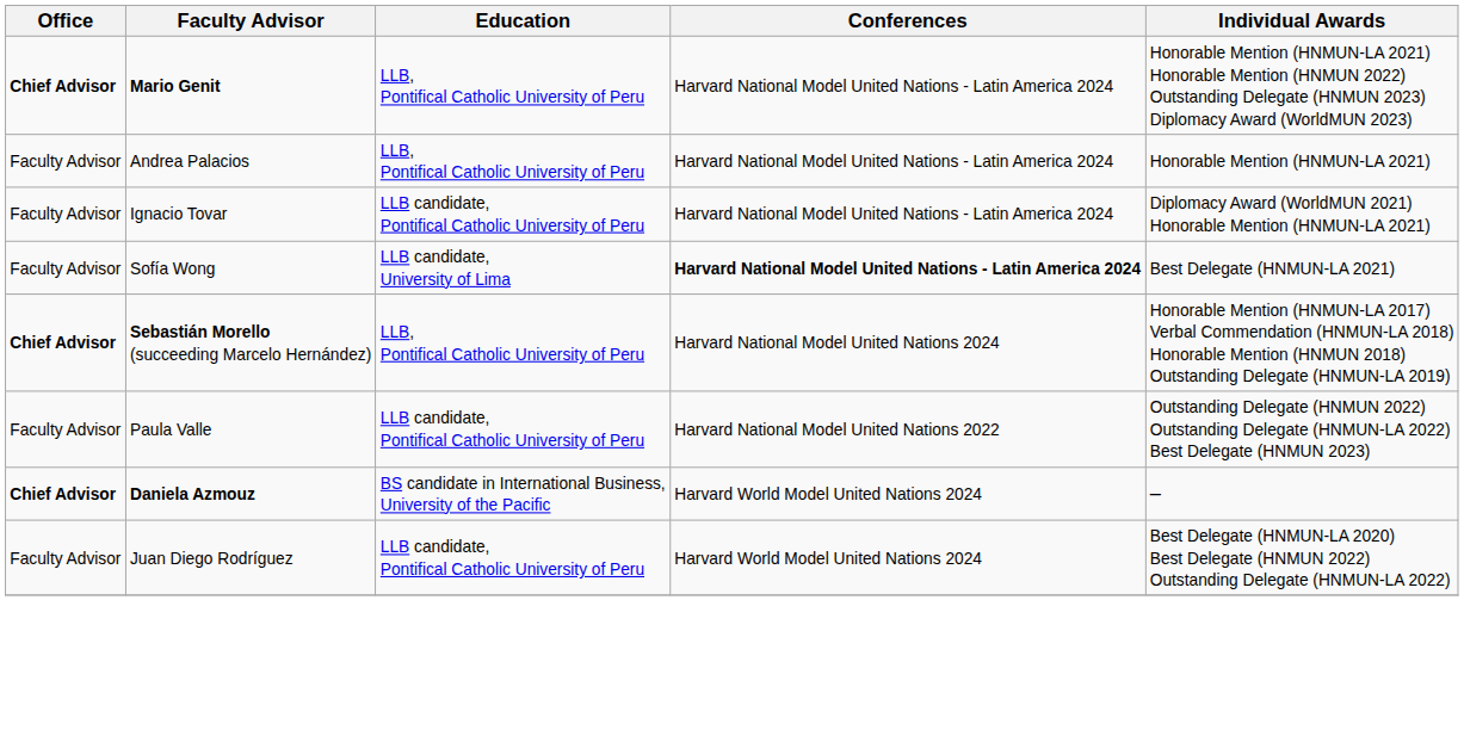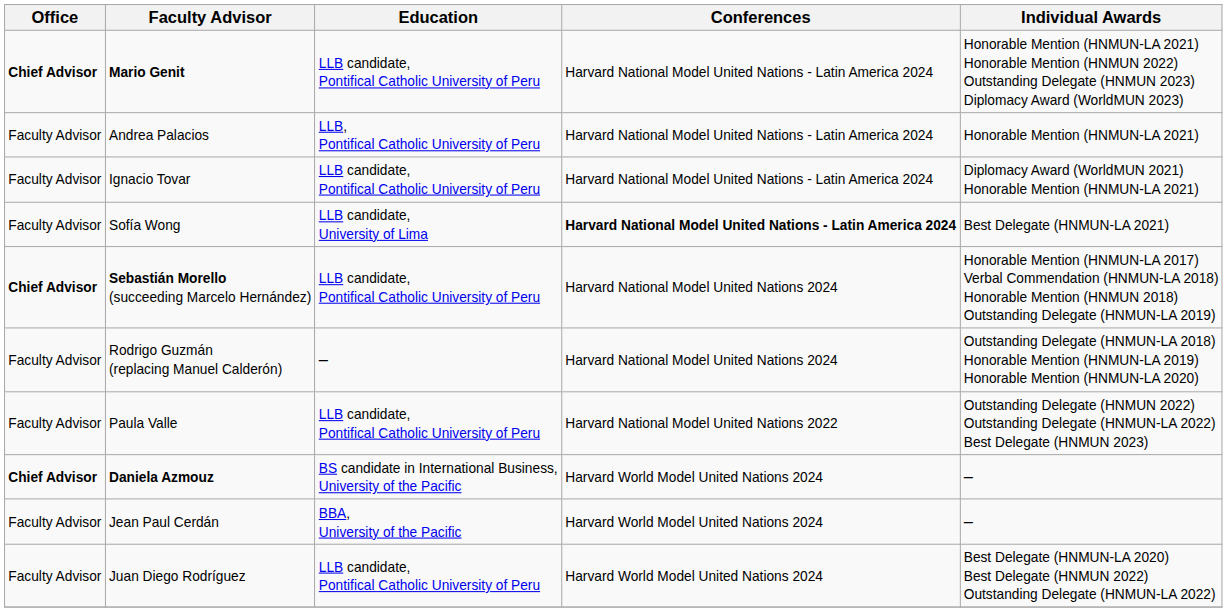 <table class="wikitable sortable" style="text-align:left">
 <tr>
 <th>Office</th>
 <th>Faculty Advisor</th>
 <th>Education</th>
 <th>Conferences</th>
 <th>Individual Awards</th>
 </tr>
 <tr>
 <td><small><strong>Chief Advisor</strong></small></td>
 <td><small><strong>Mario Genit</strong></small></td>
-<td><small><a href='#'>LLB</a>,<br> <a href='#'>Pontifical Catholic University of Peru</a></small></td>
+<td><small><a href='#'>LLB</a> candidate,<br> <a href='#'>Pontifical Catholic University of Peru</a></small></td>
 <td><small> Harvard National Model United Nations - Latin America 2024</small></td>
 <td><small>Honorable Mention (HNMUN-LA 2021)<br>Honorable Mention (HNMUN 2022)<br>Outstanding Delegate (HNMUN 2023)<br>Diplomacy Award (WorldMUN 2023)</small></td>
 </tr>
 <tr>
 <td><small>Faculty Advisor</small></td>
 <td><small>Andrea Palacios</small></td>
 <td><small><a href='#'>LLB</a>,<br> <a href='#'>Pontifical Catholic University of Peru</a></small></td>
 <td><small> Harvard National Model United Nations - Latin America 2024</small></td>
 <td><small>Honorable Mention (HNMUN-LA 2021)</small></td>
 </tr>
 <tr>
 <td><small>Faculty Advisor</small></td>
 <td><small>Ignacio Tovar</small></td>
 <td><small><a href='#'>LLB</a> candidate,<br> <a href='#'>Pontifical Catholic University of Peru</a></small></td>
 <td><small> Harvard National Model United Nations - Latin America 2024</small></td>
 <td><small>Diplomacy Award (WorldMUN 2021)<br>Honorable Mention (HNMUN-LA 2021)</small></td>
 </tr>
 <tr>
 <td><small>Faculty Advisor</small></td>
 <td><small>Sofía Wong</small></td>
 <td><small><a href='#'>LLB</a> candidate,<br>  <a href='#'>University of Lima</a></small></td>
 <td><strong><small> Harvard National Model United Nations - Latin America 2024</small></strong></td>
 <td><small>Best Delegate (HNMUN-LA 2021)</small></td>
 </tr>
 <tr>
 <td><small><strong>Chief Advisor</strong></small></td>
 <td><small><strong>Sebastián Morello</strong><br>(succeeding Marcelo Hernández)</small></td>
-<td><small><a href='#'>LLB</a>,<br> <a href='#'>Pontifical Catholic University of Peru</a></small></td>
+<td><small><a href='#'>LLB</a> candidate,<br> <a href='#'>Pontifical Catholic University of Peru</a></small></td>
 <td><small> Harvard National Model United Nations 2024</small></td>
 <td><small>Honorable Mention (HNMUN-LA 2017)<br>Verbal Commendation (HNMUN-LA 2018)<br>Honorable Mention (HNMUN 2018)<br>Outstanding Delegate (HNMUN-LA 2019)</small></td>
+</tr>
+<tr>
+<td><small>Faculty Advisor</small></td>
+<td><small>Rodrigo Guzmán<br>(replacing Manuel Calderón)</small></td>
+<td>–</td>
+<td><small> Harvard National Model United Nations 2024</small></td>
+<td><small>Outstanding Delegate (HNMUN-LA 2018)<br>Honorable Mention (HNMUN-LA 2019)<br>Honorable Mention (HNMUN-LA 2020)</small></td>
 </tr>
 <tr>
 <td><small>Faculty Advisor</small></td>
 <td><small>Paula Valle</small></td>
 <td><small><a href='#'>LLB</a> candidate,<br> <a href='#'>Pontifical Catholic University of Peru</a></small></td>
 <td><small> Harvard National Model United Nations 2022</small></td>
 <td><small>Outstanding Delegate (HNMUN 2022)<br>Outstanding Delegate (HNMUN-LA 2022)<br>Best Delegate (HNMUN 2023)</small></td>
 </tr>
 <tr>
 <td><small><strong>Chief Advisor</strong></small></td>
 <td><small><strong>Daniela Azmouz</strong></small></td>
 <td><small><a href='#'>BS</a> candidate in International Business,<br>  <a href='#'>University of the Pacific</a></small></td>
 <td><small> Harvard World Model United Nations 2024</small></td>
 <td>–</td>
 </tr>
 <tr>
 <td><small>Faculty Advisor</small></td>
+<td><small>Jean Paul Cerdán</small></td>
+<td><small><a href='#'>BBA</a>,<br>  <a href='#'>University of the Pacific</a></small></td>
+<td><small> Harvard World Model United Nations 2024</small></td>
+<td>–</td>
+</tr>
+<tr>
+<td><small>Faculty Advisor</small></td>
 <td><small>Juan Diego Rodríguez</small></td>
 <td><small><a href='#'>LLB</a> candidate,<br> <a href='#'>Pontifical Catholic University of Peru</a></small></td>
 <td><small>Harvard World Model United Nations 2024</small></td>
 <td><small>Best Delegate (HNMUN-LA 2020)<br>Best Delegate (HNMUN 2022)<br>Outstanding Delegate (HNMUN-LA 2022)</small></td>
 </tr>
 <tr>
 </tr>
 </table>
